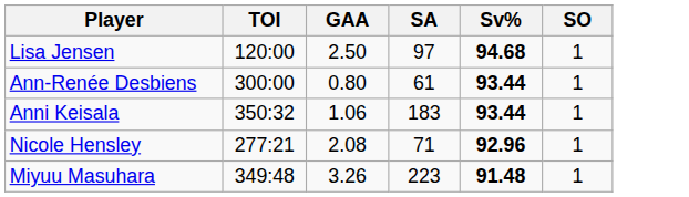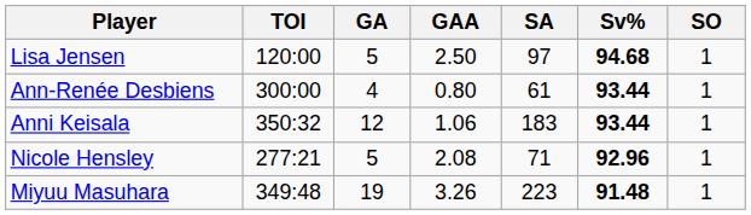 <table class="wikitable sortable" style="text-align:center;">
 <tr>
 <th style="width:170px;">Player</th>
 <th style="width:60px;">TOI</th>
+<th style="width:50px;">GA</th>
 <th style="width:60px;">GAA</th>
 <th style="width:50px;">SA</th>
 <th style="width:60px;">Sv%</th>
 <th style="width:50px;">SO</th>
 </tr>
 <tr>
 <td align=left> <a href='#'>Lisa Jensen</a></td>
 <td>120:00</td>
+<td>5</td>
 <td>2.50</td>
 <td>97</td>
 <td><strong>94.68</strong></td>
 <td>1</td>
 </tr>
 <tr>
 <td align=left> <a href='#'>Ann-Renée Desbiens</a></td>
 <td>300:00</td>
+<td>4</td>
 <td>0.80</td>
 <td>61</td>
 <td><strong>93.44</strong></td>
 <td>1</td>
 </tr>
 <tr>
 <td align=left> <a href='#'>Anni Keisala</a></td>
 <td>350:32</td>
+<td>12</td>
 <td>1.06</td>
 <td>183</td>
 <td><strong>93.44</strong></td>
 <td>1</td>
 </tr>
 <tr>
 <td align=left> <a href='#'>Nicole Hensley</a></td>
 <td>277:21</td>
+<td>5</td>
 <td>2.08</td>
 <td>71</td>
 <td><strong>92.96</strong></td>
 <td>1</td>
 </tr>
 <tr>
 <td align=left> <a href='#'>Miyuu Masuhara</a></td>
 <td>349:48</td>
+<td>19</td>
 <td>3.26</td>
 <td>223</td>
 <td><strong>91.48</strong></td>
 <td>1</td>
 </tr>
 </table>
